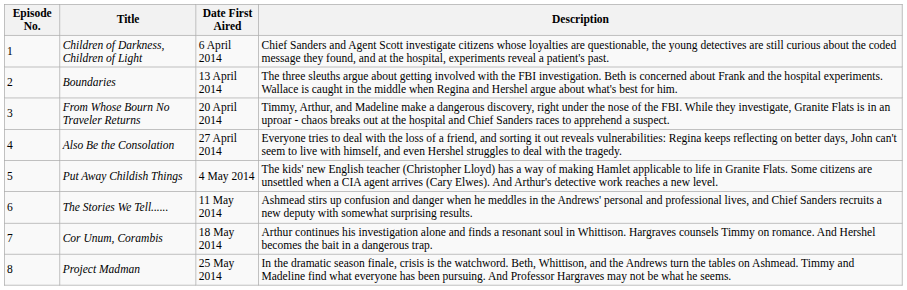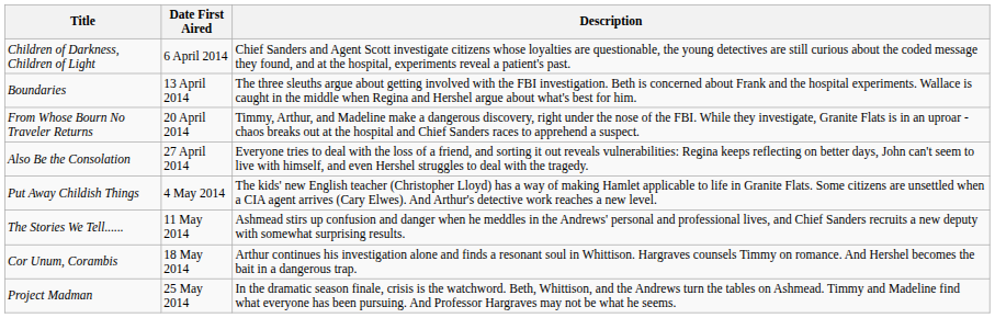 <table class=wikitable>
 <tr>
-<th>Episode No.</th>
 <th>Title</th>
 <th>Date First Aired</th>
 <th>Description</th>
 </tr>
 <tr>
-<td>1</td>
 <td><em>Children of Darkness, Children of Light</em></td>
 <td>6 April 2014</td>
 <td>Chief Sanders and Agent Scott investigate citizens whose loyalties are questionable, the young detectives are still curious about the coded message they found, and at the hospital, experiments reveal a patient's past.</td>
 </tr>
 <tr>
-<td>2</td>
 <td><em>Boundaries</em></td>
 <td>13 April 2014</td>
 <td>The three sleuths argue about getting involved with the FBI investigation. Beth is concerned about Frank and the hospital experiments. Wallace is caught in the middle when Regina and Hershel argue about what's best for him.</td>
 </tr>
 <tr>
-<td>3</td>
 <td><em>From Whose Bourn No Traveler Returns</em></td>
 <td>20 April 2014</td>
 <td>Timmy, Arthur, and Madeline make a dangerous discovery, right under the nose of the FBI. While they investigate, Granite Flats is in an uproar - chaos breaks out at the hospital and Chief Sanders races to apprehend a suspect.</td>
 </tr>
 <tr>
-<td>4</td>
 <td><em>Also Be the Consolation</em></td>
 <td>27 April 2014</td>
 <td>Everyone tries to deal with the loss of a friend, and sorting it out reveals vulnerabilities: Regina keeps reflecting on better days, John can't seem to live with himself, and even Hershel struggles to deal with the tragedy.</td>
 </tr>
 <tr>
-<td>5</td>
 <td><em>Put Away Childish Things</em></td>
 <td>4 May 2014</td>
 <td>The kids' new English teacher (Christopher Lloyd) has a way of making Hamlet applicable to life in Granite Flats. Some citizens are unsettled when a CIA agent arrives (Cary Elwes). And Arthur's detective work reaches a new level.</td>
 </tr>
 <tr>
-<td>6</td>
 <td><em>The Stories We Tell......</em></td>
 <td>11 May 2014</td>
 <td>Ashmead stirs up confusion and danger when he meddles in the Andrews' personal and professional lives, and Chief Sanders recruits a new deputy with somewhat surprising results.</td>
 </tr>
 <tr>
-<td>7</td>
 <td><em>Cor Unum, Corambis</em></td>
 <td>18 May 2014</td>
 <td>Arthur continues his investigation alone and finds a resonant soul in Whittison. Hargraves counsels Timmy on romance. And Hershel becomes the bait in a dangerous trap.</td>
 </tr>
 <tr>
-<td>8</td>
 <td><em>Project Madman</em></td>
 <td>25 May 2014</td>
 <td>In the dramatic season finale, crisis is the watchword. Beth, Whittison, and the Andrews turn the tables on Ashmead. Timmy and Madeline find what everyone has been pursuing. And Professor Hargraves may not be what he seems.</td>
 </tr>
 </table>
